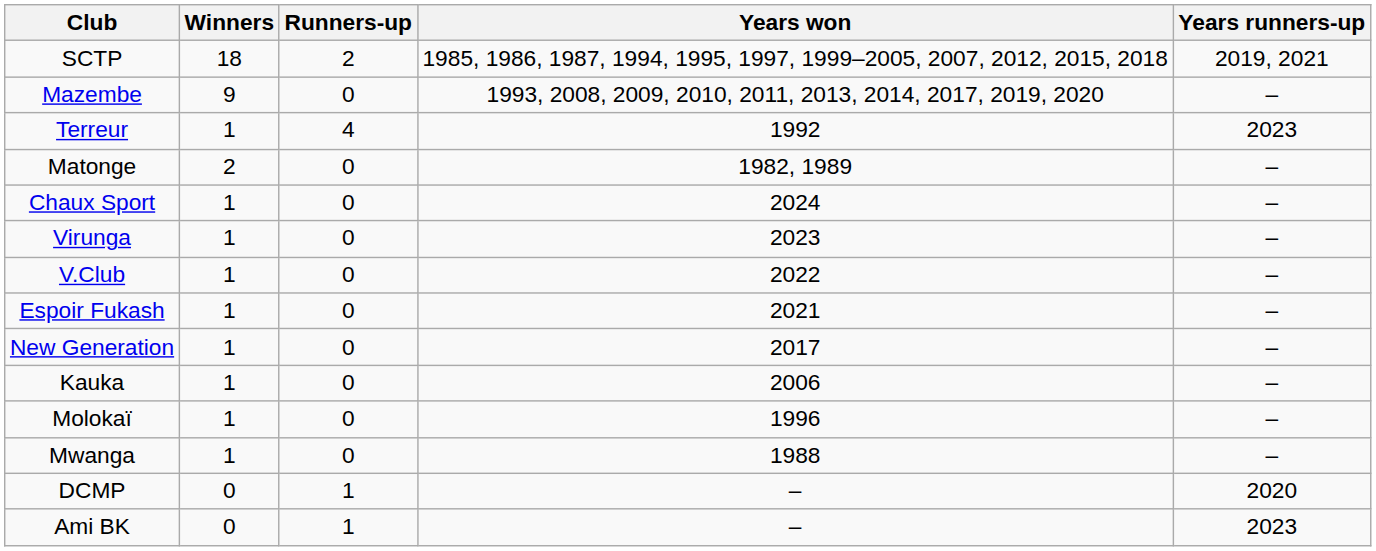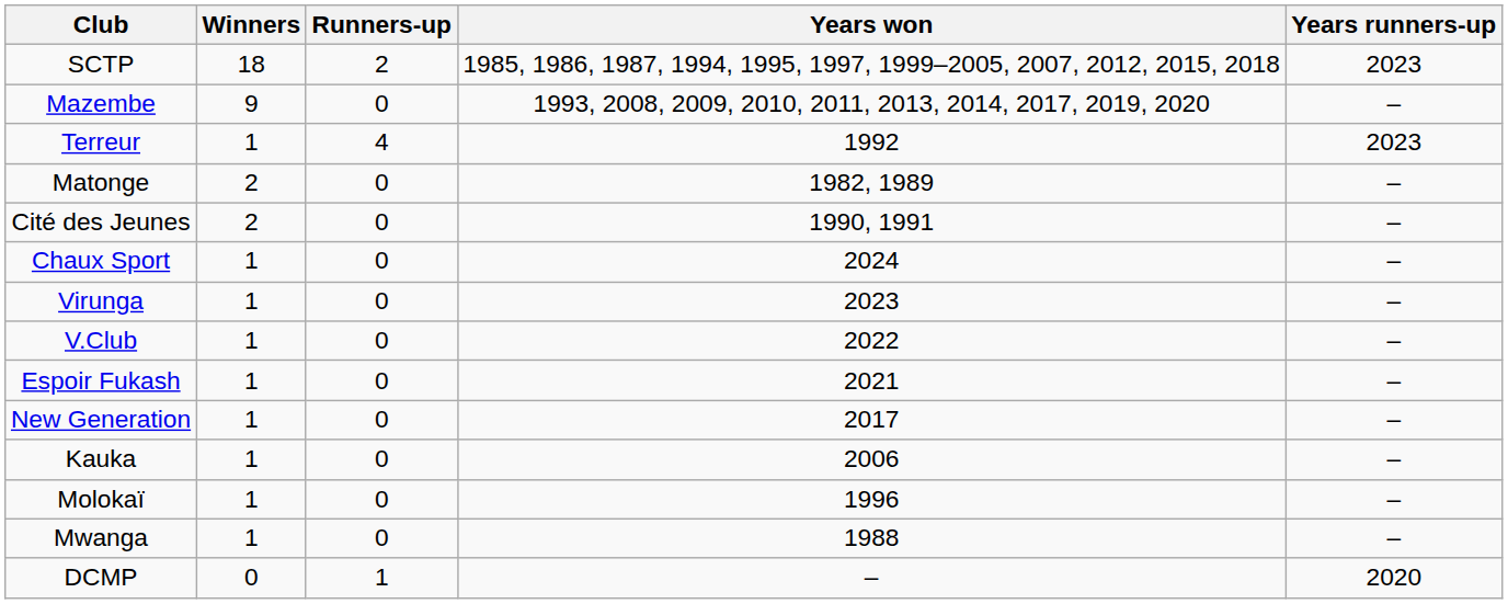 <table class="wikitable" style="text-align:center;">
 <tr>
 <th>Club</th>
 <th>Winners</th>
 <th>Runners-up</th>
 <th>Years won</th>
 <th>Years runners-up</th>
 </tr>
 <tr>
 <td>SCTP</td>
 <td>18</td>
 <td>2</td>
 <td>1985, 1986, 1987, 1994, 1995, 1997, 1999–2005, 2007, 2012, 2015, 2018</td>
-<td>2019, 2021</td>
+<td>2023</td>
 </tr>
 <tr>
 <td><a href='#'>Mazembe</a></td>
 <td>9</td>
 <td>0</td>
 <td>1993, 2008, 2009, 2010, 2011, 2013, 2014, 2017, 2019, 2020</td>
 <td>–</td>
 </tr>
 <tr>
 <td><a href='#'>Terreur</a></td>
 <td>1</td>
 <td>4</td>
 <td>1992</td>
 <td>2023</td>
 </tr>
 <tr>
 <td>Matonge</td>
 <td>2</td>
 <td>0</td>
 <td>1982, 1989</td>
+<td>–</td>
+</tr>
+<tr>
+<td>Cité des Jeunes</td>
+<td>2</td>
+<td>0</td>
+<td>1990, 1991</td>
 <td>–</td>
 </tr>
 <tr>
 <td><a href='#'>Chaux Sport</a></td>
 <td>1</td>
 <td>0</td>
 <td>2024</td>
 <td>–</td>
 </tr>
 <tr>
 <td><a href='#'>Virunga</a></td>
 <td>1</td>
 <td>0</td>
 <td>2023</td>
 <td>–</td>
 </tr>
 <tr>
 <td><a href='#'>V.Club</a></td>
 <td>1</td>
 <td>0</td>
 <td>2022</td>
 <td>–</td>
 </tr>
 <tr>
 <td><a href='#'>Espoir Fukash</a></td>
 <td>1</td>
 <td>0</td>
 <td>2021</td>
 <td>–</td>
 </tr>
 <tr>
 <td><a href='#'>New Generation</a></td>
 <td>1</td>
 <td>0</td>
 <td>2017</td>
 <td>–</td>
 </tr>
 <tr>
 <td>Kauka</td>
 <td>1</td>
 <td>0</td>
 <td>2006</td>
 <td>–</td>
 </tr>
 <tr>
 <td>Molokaï</td>
 <td>1</td>
 <td>0</td>
 <td>1996</td>
 <td>–</td>
 </tr>
 <tr>
 <td>Mwanga</td>
 <td>1</td>
 <td>0</td>
 <td>1988</td>
 <td>–</td>
 </tr>
 <tr>
 <td>DCMP</td>
 <td>0</td>
 <td>1</td>
 <td>–</td>
 <td>2020</td>
 </tr>
-<tr>
-<td>Ami BK</td>
-<td>0</td>
-<td>1</td>
-<td>–</td>
-<td>2023</td>
-</tr>
 </table>
